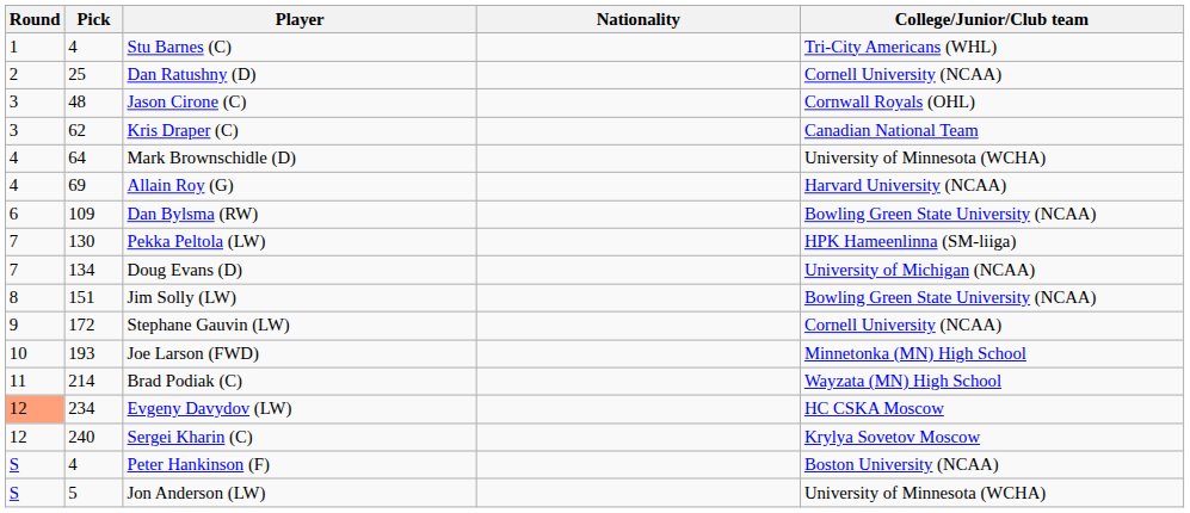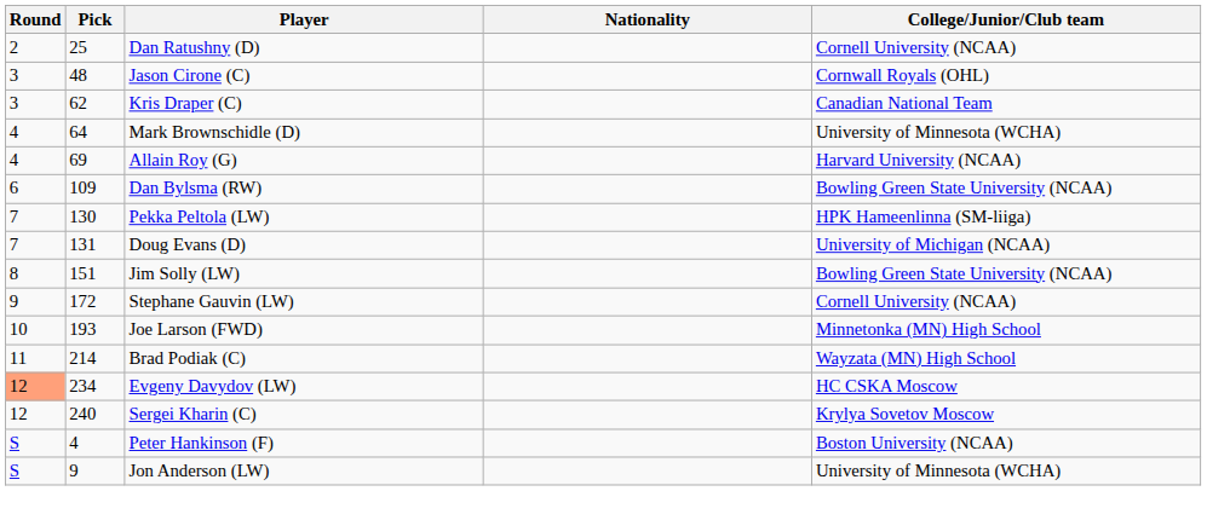 <table class="wikitable">
 <tr>
 <th bgcolor="#DDDDFF" width="5%">Round</th>
 <th bgcolor="#DDDDFF" width="5%">Pick</th>
 <th bgcolor="#DDDDFF" width="30%">Player</th>
 <th bgcolor="#DDDDFF" width="27.5%">Nationality</th>
 <th bgcolor="#DDDDFF" width="32.5%">College/Junior/Club team</th>
-</tr>
-<tr>
-<td>1</td>
-<td>4</td>
-<td><a href='#'>Stu Barnes</a> (C)</td>
-<td></td>
-<td><a href='#'>Tri-City Americans</a> (WHL)</td>
 </tr>
 <tr>
 <td>2</td>
 <td>25</td>
 <td><a href='#'>Dan Ratushny</a> (D)</td>
 <td></td>
 <td><a href='#'>Cornell University</a> (NCAA)</td>
 </tr>
 <tr>
 <td>3</td>
 <td>48</td>
 <td><a href='#'>Jason Cirone</a> (C)</td>
 <td></td>
 <td><a href='#'>Cornwall Royals</a> (OHL)</td>
 </tr>
 <tr>
 <td>3</td>
 <td>62</td>
 <td><a href='#'>Kris Draper</a> (C)</td>
 <td></td>
 <td><a href='#'>Canadian National Team</a></td>
 </tr>
 <tr>
 <td>4</td>
 <td>64</td>
 <td>Mark Brownschidle (D)</td>
 <td></td>
 <td>University of Minnesota (WCHA)</td>
 </tr>
 <tr>
 <td>4</td>
 <td>69</td>
 <td><a href='#'>Allain Roy</a> (G)</td>
 <td></td>
 <td><a href='#'>Harvard University</a> (NCAA)</td>
 </tr>
 <tr>
 <td>6</td>
 <td>109</td>
 <td><a href='#'>Dan Bylsma</a> (RW)</td>
 <td></td>
 <td><a href='#'>Bowling Green State University</a> (NCAA)</td>
 </tr>
 <tr>
 <td>7</td>
 <td>130</td>
 <td><a href='#'>Pekka Peltola</a> (LW)</td>
 <td></td>
 <td><a href='#'>HPK Hameenlinna</a> (SM-liiga)</td>
 </tr>
 <tr>
 <td>7</td>
-<td>134</td>
+<td>131</td>
 <td>Doug Evans (D)</td>
 <td></td>
 <td><a href='#'>University of Michigan</a> (NCAA)</td>
 </tr>
 <tr>
 <td>8</td>
 <td>151</td>
 <td>Jim Solly (LW)</td>
 <td></td>
 <td><a href='#'>Bowling Green State University</a> (NCAA)</td>
 </tr>
 <tr>
 <td>9</td>
 <td>172</td>
 <td>Stephane Gauvin (LW)</td>
 <td></td>
 <td><a href='#'>Cornell University</a> (NCAA)</td>
 </tr>
 <tr>
 <td>10</td>
 <td>193</td>
 <td>Joe Larson (FWD)</td>
 <td></td>
 <td><a href='#'>Minnetonka (MN) High School</a></td>
 </tr>
 <tr>
 <td>11</td>
 <td>214</td>
 <td>Brad Podiak (C)</td>
 <td></td>
 <td><a href='#'>Wayzata (MN) High School</a></td>
 </tr>
 <tr>
 <td style="background: lightsalmon;">12</td>
 <td>234</td>
 <td><a href='#'>Evgeny Davydov</a> (LW)</td>
 <td></td>
 <td><a href='#'>HC CSKA Moscow</a></td>
 </tr>
 <tr>
 <td>12</td>
 <td>240</td>
 <td><a href='#'>Sergei Kharin</a> (C)</td>
 <td></td>
 <td><a href='#'>Krylya Sovetov Moscow</a></td>
 </tr>
 <tr>
 <td><a href='#'>S</a></td>
 <td>4</td>
 <td><a href='#'>Peter Hankinson</a> (F)</td>
 <td></td>
 <td><a href='#'>Boston University</a> (NCAA)</td>
 </tr>
 <tr>
 <td><a href='#'>S</a></td>
-<td>5</td>
+<td>9</td>
 <td>Jon Anderson (LW)</td>
 <td></td>
 <td>University of Minnesota (WCHA)</td>
 </tr>
 </table>
